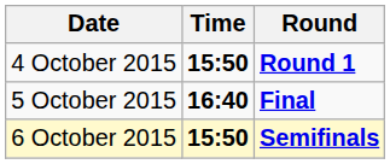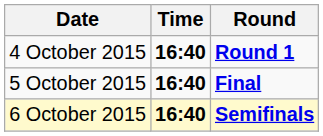 <table class="wikitable">
 <tr>
 <th>Date</th>
 <th>Time</th>
 <th>Round</th>
 </tr>
 <tr>
 <td>4 October 2015</td>
-<td><strong>15:50</strong></td>
+<td><strong>16:40</strong></td>
 <td><strong><a href='#'>Round 1</a></strong></td>
 </tr>
 <tr>
 <td>5 October 2015</td>
 <td><strong>16:40</strong></td>
 <td><strong><a href='#'>Final</a></strong></td>
 </tr>
 <tr style=background:lemonchiffon>
 <td>6 October 2015</td>
-<td><strong>15:50</strong></td>
+<td><strong>16:40</strong></td>
 <td><strong><a href='#'>Semifinals</a></strong></td>
 </tr>
 </table>
